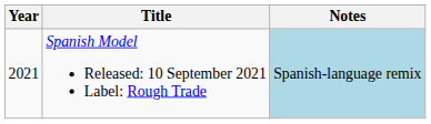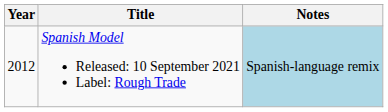 <table class="wikitable">
 <tr>
 <th>Year</th>
 <th>Title</th>
 <th>Notes</th>
 </tr>
 <tr>
-<td>2021</td>
+<td>2012</td>
 <td><em><a href='#'>Spanish Model</a></em><br><ul><li>Released: 10 September 2021</li><li>Label: <a href='#'>Rough Trade</a></li></ul></td>
 <td style="background: lightblue;">Spanish-language remix</td>
 </tr>
 </table>
